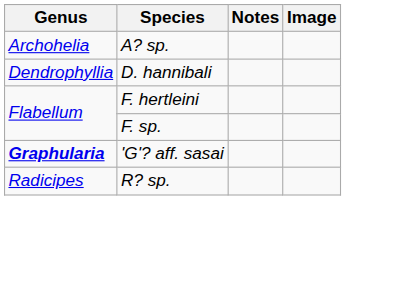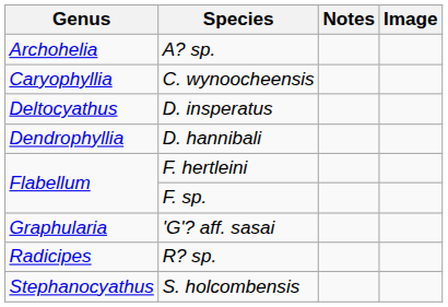 <table class="wikitable">
 <tr>
 <th>Genus</th>
 <th>Species</th>
 <th>Notes</th>
 <th>Image</th>
 </tr>
 <tr>
 <td><em><a href='#'>Archohelia</a></em></td>
 <td><em>A? sp.</em></td>
+<td></td>
+<td></td>
+</tr>
+<tr>
+<td><em><a href='#'>Caryophyllia</a></em></td>
+<td><em>C. wynoocheensis</em></td>
+<td></td>
+<td></td>
+</tr>
+<tr>
+<td><em><a href='#'>Deltocyathus</a></em></td>
+<td><em>D. insperatus</em></td>
 <td></td>
 <td></td>
 </tr>
 <tr>
 <td><em><a href='#'>Dendrophyllia</a></em></td>
 <td><em>D. hannibali</em></td>
 <td></td>
 <td></td>
 </tr>
 <tr>
 <td rowspan="2"><em><a href='#'>Flabellum</a></em></td>
 <td><em>F. hertleini</em></td>
 <td></td>
 <td></td>
 </tr>
 <tr>
 <td><em>F. sp.</em></td>
 <td></td>
 <td></td>
 </tr>
 <tr>
-<td><strong><em><a href='#'>Graphularia</a></em></strong></td>
+<td><em><a href='#'>Graphularia</a></em></td>
 <td><em>'G'? aff. sasai</em></td>
 <td></td>
 <td></td>
 </tr>
 <tr>
 <td><em><a href='#'>Radicipes</a></em></td>
 <td><em>R? sp.</em></td>
 <td></td>
 <td></td>
 </tr>
+<tr>
+<td><em><a href='#'>Stephanocyathus</a></em></td>
+<td><em>S. holcombensis</em></td>
+<td></td>
+<td></td>
+</tr>
 </table>
